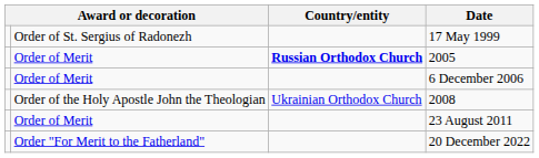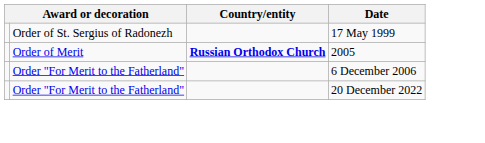 <table class="wikitable" style="text-align:left;">
 <tr>
 <th colspan="2">Award or decoration</th>
 <th>Country/entity</th>
 <th>Date</th>
 </tr>
 <tr>
 <td></td>
 <td>Order of St. Sergius of Radonezh</td>
 <td></td>
 <td>17 May 1999</td>
 </tr>
 <tr>
 <td></td>
 <td><a href='#'>Order of Merit</a></td>
 <td><strong><a href='#'>Russian Orthodox Church</a></strong></td>
 <td>2005</td>
 </tr>
 <tr>
 <td></td>
-<td><a href='#'>Order of Merit</a></td>
+<td><a href='#'>Order "For Merit to the Fatherland"</a></td>
 <td></td>
 <td>6 December 2006</td>
-</tr>
-<tr>
-<td></td>
-<td>Order of the Holy Apostle John the Theologian</td>
-<td><a href='#'>Ukrainian Orthodox Church</a></td>
-<td>2008</td>
-</tr>
-<tr>
-<td></td>
-<td><a href='#'>Order of Merit</a></td>
-<td></td>
-<td>23 August 2011</td>
 </tr>
 <tr>
 <td></td>
 <td><a href='#'>Order "For Merit to the Fatherland"</a></td>
 <td></td>
 <td>20 December 2022</td>
 </tr>
 </table>
